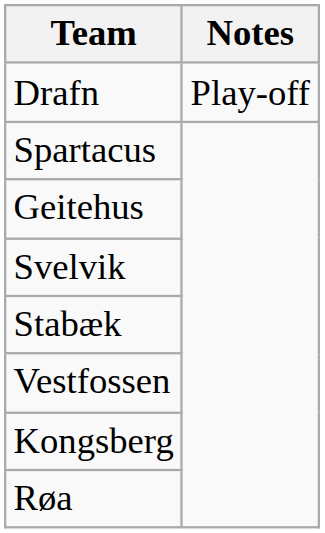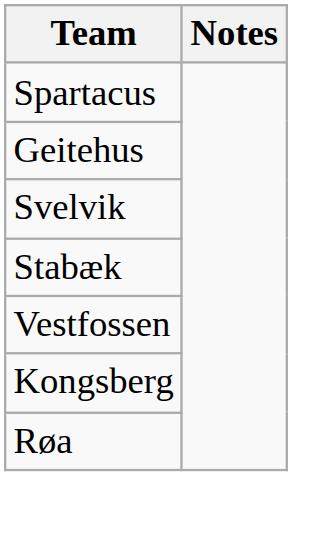 <table class="wikitable">
 <tr>
 <th>Team</th>
 <th>Notes</th>
-</tr>
-<tr>
-<td>Drafn</td>
-<td>Play-off</td>
 </tr>
 <tr>
 <td>Spartacus</td>
 </tr>
 <tr>
 <td>Geitehus</td>
 </tr>
 <tr>
 <td>Svelvik</td>
 </tr>
 <tr>
 <td>Stabæk</td>
 </tr>
 <tr>
 <td>Vestfossen</td>
 </tr>
 <tr>
 <td>Kongsberg</td>
 </tr>
 <tr>
 <td>Røa</td>
 </tr>
 </table>
